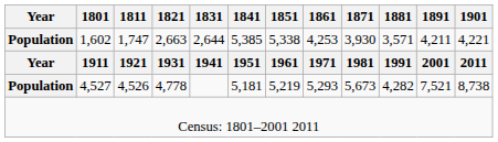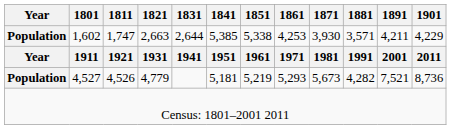 <table class="wikitable" style="text-align:center; line-height:120%;">
 <tr>
 <th>Year</th>
 <th>1801</th>
 <th>1811</th>
 <th>1821</th>
 <th>1831</th>
 <th>1841</th>
 <th>1851</th>
 <th>1861</th>
 <th>1871</th>
 <th>1881</th>
 <th>1891</th>
 <th>1901</th>
 </tr>
 <tr>
 <th>Population</th>
 <td>1,602</td>
 <td>1,747</td>
 <td>2,663</td>
 <td>2,644</td>
 <td>5,385</td>
 <td>5,338</td>
 <td>4,253</td>
 <td>3,930</td>
 <td>3,571</td>
 <td>4,211</td>
-<td>4,221</td>
+<td>4,229</td>
 </tr>
 <tr>
 <th>Year</th>
 <th>1911</th>
 <th>1921</th>
 <th>1931</th>
 <th>1941</th>
 <th>1951</th>
 <th>1961</th>
 <th>1971</th>
 <th>1981</th>
 <th>1991</th>
 <th>2001</th>
 <th>2011</th>
 </tr>
 <tr>
 <th>Population</th>
 <td>4,527</td>
 <td>4,526</td>
-<td>4,778</td>
+<td>4,779</td>
 <td></td>
 <td>5,181</td>
 <td>5,219</td>
 <td>5,293</td>
 <td>5,673</td>
 <td>4,282</td>
 <td>7,521</td>
-<td>8,738</td>
+<td>8,736</td>
 </tr>
 <tr>
 <td colspan="12" style="text-align:center;"><br>Census: 1801–2001 2011</td>
 </tr>
 </table>
